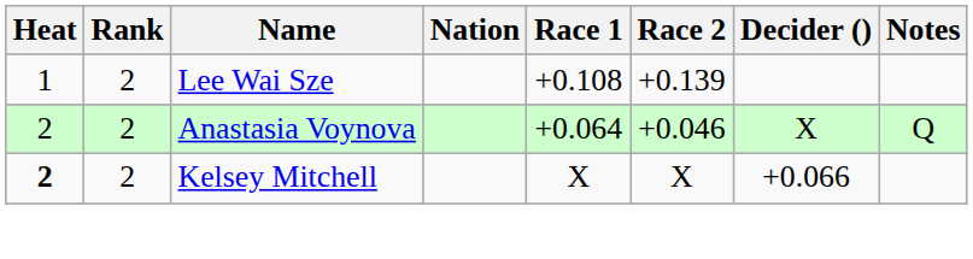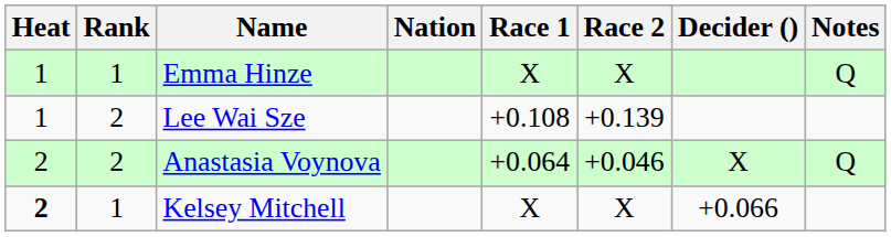 <table class="wikitable sortable" style="text-align:center">
 <tr>
 <th>Heat</th>
 <th>Rank</th>
 <th>Name</th>
 <th>Nation</th>
 <th>Race 1</th>
 <th>Race 2</th>
 <th>Decider ()</th>
 <th>Notes</th>
+</tr>
+<tr bgcolor=ccffcc>
+<td>1</td>
+<td>1</td>
+<td align=left><a href='#'>Emma Hinze</a></td>
+<td align=left></td>
+<td>X</td>
+<td>X</td>
+<td></td>
+<td>Q</td>
 </tr>
 <tr>
 <td>1</td>
 <td>2</td>
 <td align=left><a href='#'>Lee Wai Sze</a></td>
 <td align=left></td>
 <td>+0.108</td>
 <td>+0.139</td>
 <td></td>
 <td></td>
 </tr>
 <tr bgcolor=ccffcc>
 <td>2</td>
 <td>2</td>
 <td align=left><a href='#'>Anastasia Voynova</a></td>
 <td align=left></td>
 <td>+0.064</td>
 <td>+0.046</td>
 <td>X</td>
 <td>Q</td>
 </tr>
 <tr>
 <td><strong>2</strong></td>
-<td>2</td>
+<td>1</td>
 <td align=left><a href='#'>Kelsey Mitchell</a></td>
 <td align=left></td>
 <td>X</td>
 <td>X</td>
 <td>+0.066</td>
 <td></td>
 </tr>
 </table>
